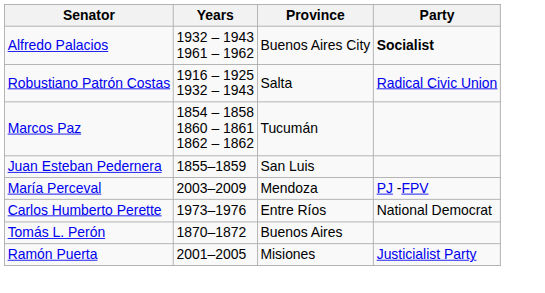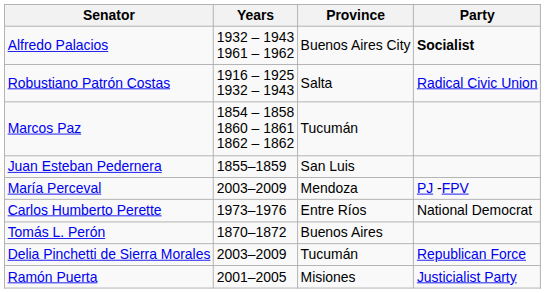 <table class=wikitable>
 <tr>
 <th>Senator</th>
 <th>Years</th>
 <th>Province</th>
 <th>Party</th>
 </tr>
 <tr>
 <td><a href='#'>Alfredo Palacios</a></td>
 <td>1932 – 1943<br>1961 – 1962</td>
 <td>Buenos Aires City</td>
 <td><strong>Socialist</strong></td>
 </tr>
 <tr>
 <td><a href='#'>Robustiano Patrón Costas</a></td>
 <td>1916 – 1925<br>1932 – 1943</td>
 <td>Salta</td>
 <td><a href='#'>Radical Civic Union</a></td>
 </tr>
 <tr>
 <td><a href='#'>Marcos Paz</a></td>
 <td>1854 – 1858<br>1860 – 1861<br>1862 – 1862</td>
 <td>Tucumán</td>
 <td></td>
 </tr>
 <tr>
 <td><a href='#'>Juan Esteban Pedernera</a></td>
 <td>1855–1859</td>
 <td>San Luis</td>
 <td></td>
 </tr>
 <tr>
 <td><a href='#'>María Perceval</a></td>
 <td>2003–2009</td>
 <td>Mendoza</td>
 <td><a href='#'>PJ</a> -<a href='#'>FPV</a></td>
 </tr>
 <tr>
 <td><a href='#'>Carlos Humberto Perette</a></td>
 <td>1973–1976</td>
 <td>Entre Ríos</td>
 <td>National Democrat</td>
 </tr>
 <tr>
 <td><a href='#'>Tomás L. Perón</a></td>
 <td>1870–1872</td>
 <td>Buenos Aires</td>
 <td></td>
 </tr>
 <tr>
+<td><a href='#'>Delia Pinchetti de Sierra Morales</a></td>
+<td>2003–2009</td>
+<td>Tucumán</td>
+<td><a href='#'>Republican Force</a></td>
+</tr>
+<tr>
 <td><a href='#'>Ramón Puerta</a></td>
 <td>2001–2005</td>
 <td>Misiones</td>
 <td><a href='#'>Justicialist Party</a></td>
 </tr>
 </table>
